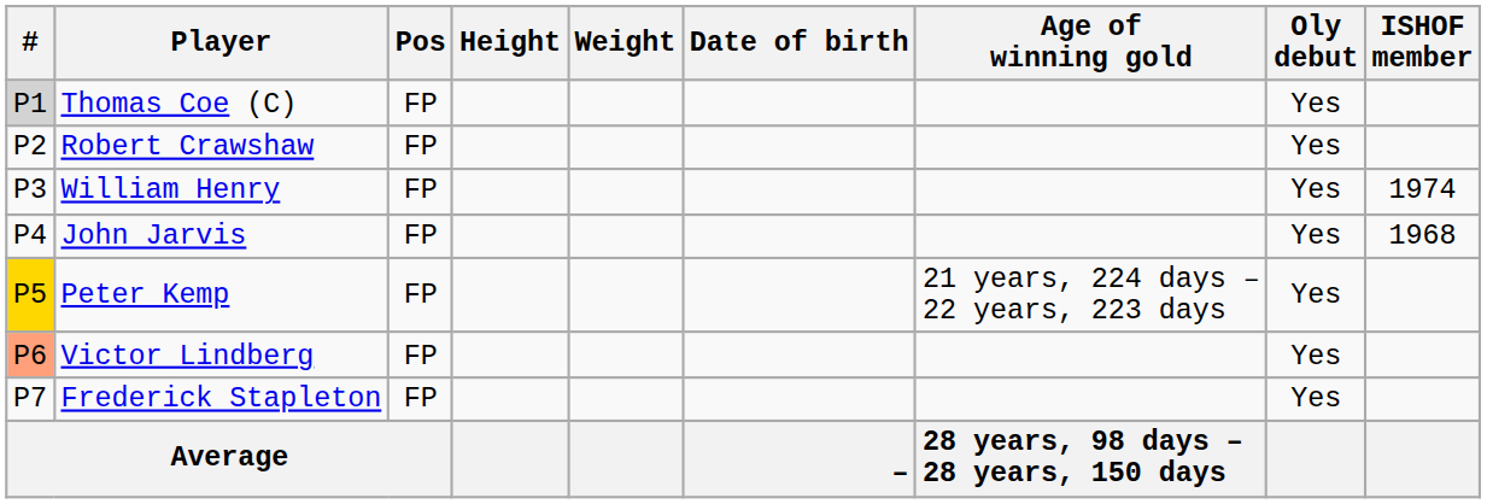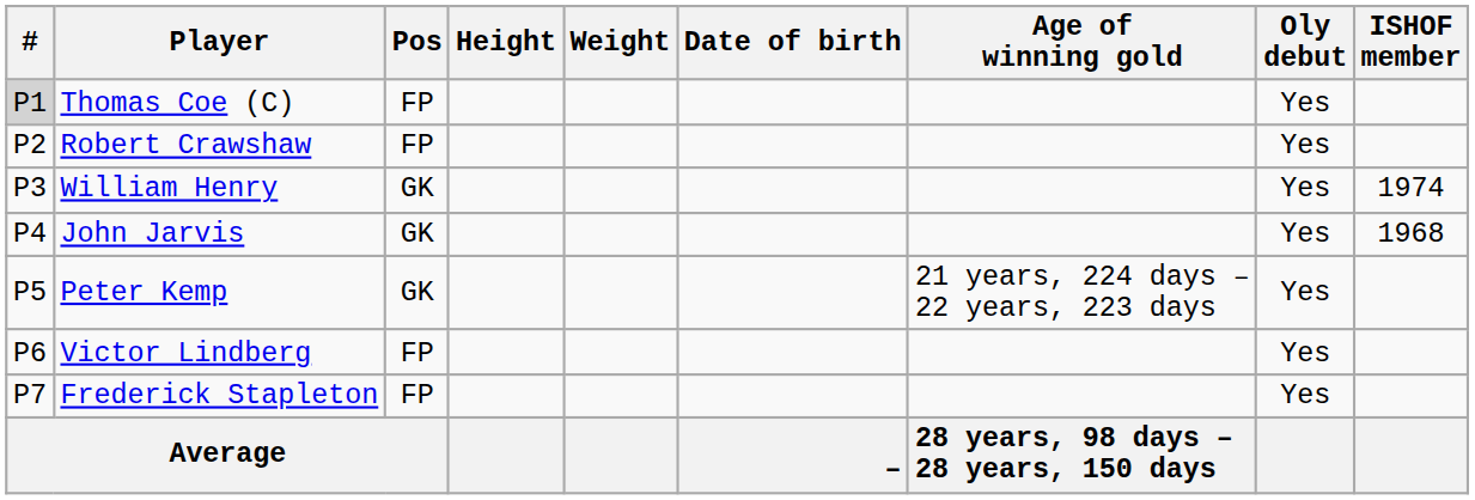 <table class="wikitable sortable" style="text-align: center; font-size: 85%; margin-left: 1em;">
 <tr>
 <th>#</th>
 <th>Player</th>
 <th>Pos</th>
 <th>Height</th>
 <th>Weight</th>
 <th>Date of birth</th>
 <th>Age of<br>winning gold</th>
 <th>Oly<br>debut</th>
 <th>ISHOF<br>member</th>
 </tr>
 <tr>
 <td style="background: lightgrey;">P1</td>
 <td style="text-align: left;" data-sort-value="Coe, Thomas"><a href='#'>Thomas Coe</a> (C)</td>
 <td>FP</td>
 <td style="text-align: left;"></td>
 <td style="text-align: right;"></td>
 <td style="text-align: right;"></td>
 <td style="text-align: left;"></td>
 <td>Yes</td>
 <td></td>
 </tr>
 <tr>
 <td>P2</td>
 <td style="text-align: left;" data-sort-value="Crawshaw, Robert"><a href='#'>Robert Crawshaw</a></td>
 <td>FP</td>
 <td style="text-align: left;"></td>
 <td style="text-align: right;"></td>
 <td style="text-align: right;"></td>
 <td style="text-align: left;"></td>
 <td>Yes</td>
 <td></td>
 </tr>
 <tr>
 <td>P3</td>
 <td style="text-align: left;" data-sort-value="Henry, William"><a href='#'>William Henry</a></td>
-<td>FP</td>
+<td>GK</td>
 <td style="text-align: left;"></td>
 <td style="text-align: right;"></td>
 <td style="text-align: right;"></td>
 <td style="text-align: left;"></td>
 <td>Yes</td>
 <td>1974</td>
 </tr>
 <tr>
 <td>P4</td>
 <td style="text-align: left;" data-sort-value="Jarvis, John"><a href='#'>John Jarvis</a></td>
-<td>FP</td>
+<td>GK</td>
 <td style="text-align: left;"></td>
 <td style="text-align: right;"></td>
 <td style="text-align: right;"></td>
 <td style="text-align: left;"></td>
 <td>Yes</td>
 <td>1968</td>
 </tr>
 <tr>
-<td style="background: gold;">P5</td>
+<td>P5</td>
 <td style="text-align: left;" data-sort-value="Kemp, Peter"><a href='#'>Peter Kemp</a></td>
-<td>FP</td>
+<td>GK</td>
 <td style="text-align: left;"></td>
 <td style="text-align: right;"></td>
 <td style="text-align: right;"></td>
 <td style="text-align: left;">21 years, 224 days –<br>22 years, 223 days</td>
 <td>Yes</td>
 <td></td>
 </tr>
 <tr>
-<td style="background: lightsalmon;">P6</td>
+<td>P6</td>
 <td style="text-align: left;" data-sort-value="Lindberg, Victor"><a href='#'>Victor Lindberg</a></td>
 <td>FP</td>
 <td style="text-align: left;"></td>
 <td style="text-align: right;"></td>
 <td style="text-align: right;"></td>
 <td style="text-align: left;"></td>
 <td>Yes</td>
 <td></td>
 </tr>
 <tr>
 <td>P7</td>
 <td style="text-align: left;" data-sort-value="Stapleton, Frederick"><a href='#'>Frederick Stapleton</a></td>
 <td>FP</td>
 <td style="text-align: left;"></td>
 <td style="text-align: right;"></td>
 <td style="text-align: right;"></td>
 <td style="text-align: left;"></td>
 <td>Yes</td>
 <td></td>
 </tr>
 <tr>
 <th colspan="3">Average</th>
 <th style="text-align: left;"></th>
 <th style="text-align: right;"></th>
 <th style="text-align: right;"><br>– </th>
 <th style="text-align: left;">28 years, 98 days –<br>28 years, 150 days</th>
 <th></th>
 <th></th>
 </tr>
 </table>
